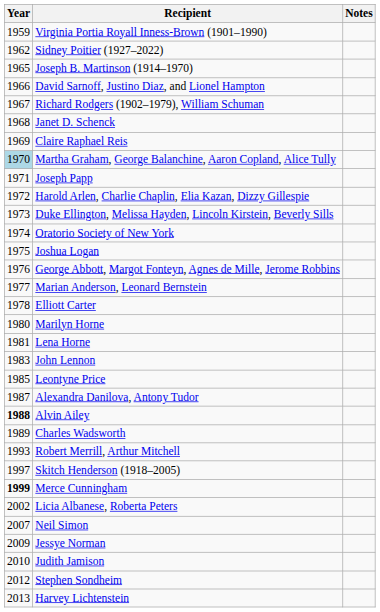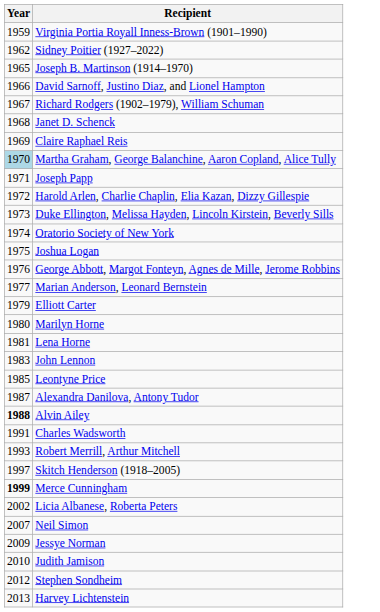 <table class="wikitable sortable">
 <tr>
 <th>Year</th>
 <th>Recipient</th>
-<th class="unsortable">Notes</th>
 </tr>
 <tr>
 <td>1959</td>
 <td><a href='#'>Virginia Portia Royall Inness-Brown</a> (1901–1990)</td>
-<td></td>
 </tr>
 <tr>
 <td>1962</td>
 <td><a href='#'>Sidney Poitier</a>  (1927–2022)</td>
-<td></td>
 </tr>
 <tr>
 <td>1965</td>
 <td><a href='#'>Joseph B. Martinson</a> (1914–1970)</td>
-<td></td>
 </tr>
 <tr>
 <td>1966</td>
 <td><a href='#'>David Sarnoff</a>, <a href='#'>Justino Diaz</a>, and <a href='#'>Lionel Hampton</a></td>
-<td></td>
 </tr>
 <tr>
 <td>1967</td>
 <td><a href='#'>Richard Rodgers</a> (1902–1979), <a href='#'>William Schuman</a></td>
-<td></td>
 </tr>
 <tr>
 <td>1968</td>
 <td><a href='#'>Janet D. Schenck</a></td>
-<td></td>
 </tr>
 <tr>
 <td>1969</td>
 <td><a href='#'>Claire Raphael Reis</a></td>
-<td></td>
 </tr>
 <tr>
 <td style="background: lightblue;">1970</td>
 <td><a href='#'>Martha Graham</a>, <a href='#'>George Balanchine</a>, <a href='#'>Aaron Copland</a>, <a href='#'>Alice Tully</a></td>
-<td></td>
 </tr>
 <tr>
 <td>1971</td>
 <td><a href='#'>Joseph Papp</a></td>
-<td></td>
 </tr>
 <tr>
 <td>1972</td>
 <td><a href='#'>Harold Arlen</a>, <a href='#'>Charlie Chaplin</a>, <a href='#'>Elia Kazan</a>, <a href='#'>Dizzy Gillespie</a></td>
-<td></td>
 </tr>
 <tr>
 <td>1973</td>
 <td><a href='#'>Duke Ellington</a>, <a href='#'>Melissa Hayden</a>, <a href='#'>Lincoln Kirstein</a>, <a href='#'>Beverly Sills</a></td>
-<td></td>
 </tr>
 <tr>
 <td>1974</td>
 <td><a href='#'>Oratorio Society of New York</a></td>
-<td></td>
 </tr>
 <tr>
 <td>1975</td>
 <td><a href='#'>Joshua Logan</a></td>
-<td></td>
 </tr>
 <tr>
 <td>1976</td>
 <td><a href='#'>George Abbott</a>, <a href='#'>Margot Fonteyn</a>, <a href='#'>Agnes de Mille</a>, <a href='#'>Jerome Robbins</a></td>
-<td></td>
 </tr>
 <tr>
 <td>1977</td>
 <td><a href='#'>Marian Anderson</a>, <a href='#'>Leonard Bernstein</a></td>
-<td></td>
 </tr>
 <tr>
-<td>1978</td>
+<td>1979</td>
 <td><a href='#'>Elliott Carter</a></td>
-<td></td>
 </tr>
 <tr>
 <td>1980</td>
 <td><a href='#'>Marilyn Horne</a></td>
-<td></td>
 </tr>
 <tr>
 <td>1981</td>
 <td><a href='#'>Lena Horne</a></td>
-<td></td>
 </tr>
 <tr>
 <td>1983</td>
 <td><a href='#'>John Lennon</a></td>
-<td></td>
 </tr>
 <tr>
 <td>1985</td>
 <td><a href='#'>Leontyne Price</a></td>
-<td></td>
 </tr>
 <tr>
 <td>1987</td>
 <td><a href='#'>Alexandra Danilova</a>, <a href='#'>Antony Tudor</a></td>
-<td></td>
 </tr>
 <tr>
 <td><strong>1988</strong></td>
 <td><a href='#'>Alvin Ailey</a></td>
-<td></td>
 </tr>
 <tr>
-<td>1989</td>
+<td>1991</td>
 <td><a href='#'>Charles Wadsworth</a></td>
-<td></td>
 </tr>
 <tr>
 <td>1993</td>
 <td><a href='#'>Robert Merrill</a>, <a href='#'>Arthur Mitchell</a></td>
-<td></td>
 </tr>
 <tr>
 <td>1997</td>
 <td><a href='#'>Skitch Henderson</a> (1918–2005)</td>
-<td></td>
 </tr>
 <tr>
 <td><strong>1999</strong></td>
 <td><a href='#'>Merce Cunningham</a></td>
-<td></td>
 </tr>
 <tr>
 <td>2002</td>
 <td><a href='#'>Licia Albanese</a>, <a href='#'>Roberta Peters</a></td>
-<td></td>
 </tr>
 <tr>
 <td>2007</td>
 <td><a href='#'>Neil Simon</a></td>
-<td></td>
 </tr>
 <tr>
 <td>2009</td>
 <td><a href='#'>Jessye Norman</a></td>
-<td></td>
 </tr>
 <tr>
 <td>2010</td>
 <td><a href='#'>Judith Jamison</a></td>
-<td></td>
 </tr>
 <tr>
 <td>2012</td>
 <td><a href='#'>Stephen Sondheim</a></td>
-<td></td>
 </tr>
 <tr>
 <td>2013</td>
 <td><a href='#'>Harvey Lichtenstein</a></td>
-<td></td>
 </tr>
 </table>
